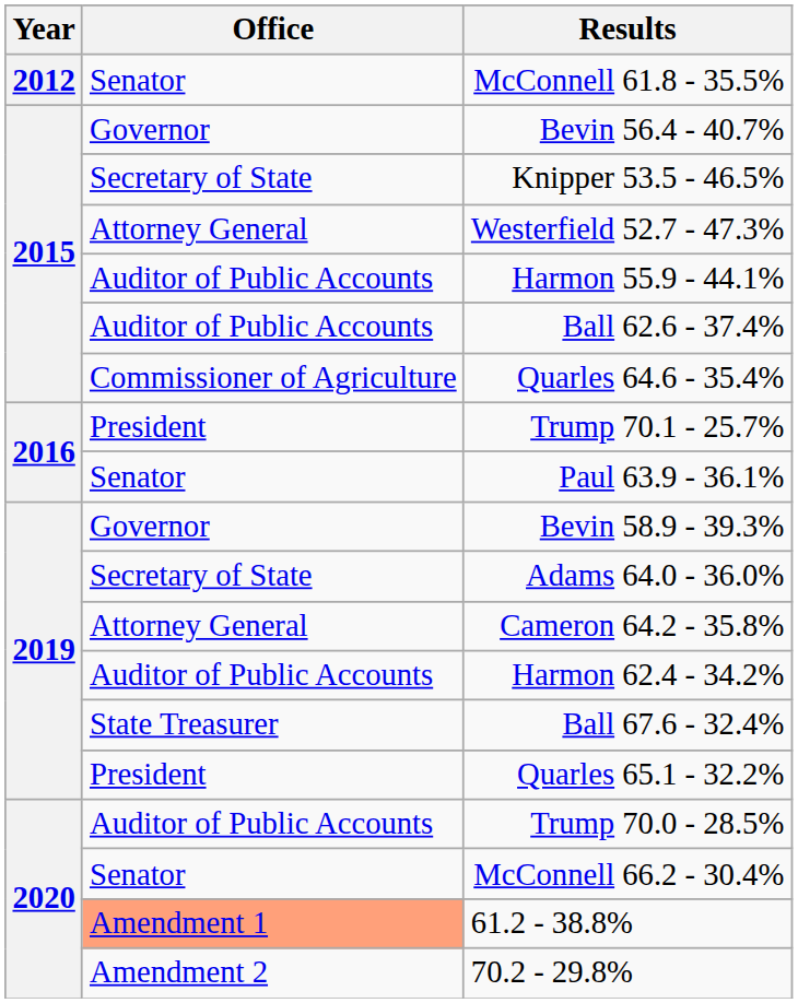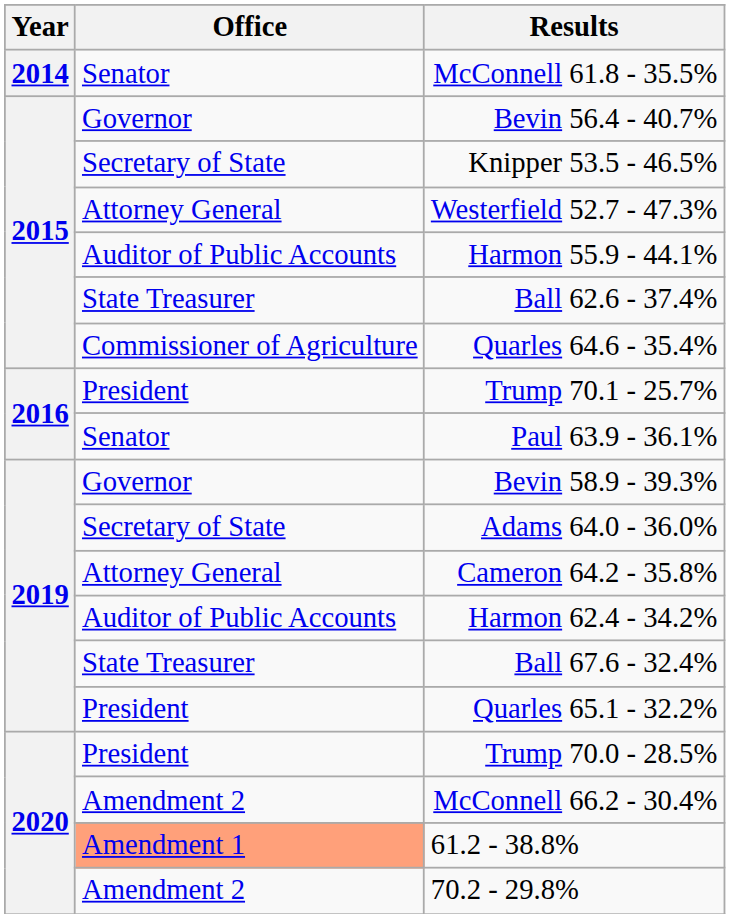 <table class=wikitable>
 <tr>
 <th>Year</th>
 <th>Office</th>
 <th>Results</th>
 </tr>
 <tr>
-<th><a href='#'>2012</a></th>
+<th><a href='#'>2014</a></th>
 <td><a href='#'>Senator</a></td>
 <td align="right" ><a href='#'>McConnell</a> 61.8 - 35.5%</td>
 </tr>
 <tr>
 <th rowspan=6><a href='#'>2015</a></th>
 <td><a href='#'>Governor</a></td>
 <td align="right" ><a href='#'>Bevin</a> 56.4 - 40.7%</td>
 </tr>
 <tr>
 <td><a href='#'>Secretary of State</a></td>
 <td align="right" >Knipper 53.5 - 46.5%</td>
 </tr>
 <tr>
 <td><a href='#'>Attorney General</a></td>
 <td align="right" ><a href='#'>Westerfield</a> 52.7 - 47.3%</td>
 </tr>
 <tr>
 <td><a href='#'>Auditor of Public Accounts</a></td>
 <td align="right" ><a href='#'>Harmon</a> 55.9 - 44.1%</td>
 </tr>
 <tr>
-<td><a href='#'>Auditor of Public Accounts</a></td>
+<td><a href='#'>State Treasurer</a></td>
 <td align="right" ><a href='#'>Ball</a> 62.6 - 37.4%</td>
 </tr>
 <tr>
 <td><a href='#'>Commissioner of Agriculture</a></td>
 <td align="right" ><a href='#'>Quarles</a> 64.6 - 35.4%</td>
 </tr>
 <tr>
 <th rowspan=2><a href='#'>2016</a></th>
 <td><a href='#'>President</a></td>
 <td align="right" ><a href='#'>Trump</a> 70.1 - 25.7%</td>
 </tr>
 <tr>
 <td><a href='#'>Senator</a></td>
 <td align="right" ><a href='#'>Paul</a> 63.9 - 36.1%</td>
 </tr>
 <tr>
 <th rowspan=6><a href='#'>2019</a></th>
 <td><a href='#'>Governor</a></td>
 <td align="right" ><a href='#'>Bevin</a> 58.9 - 39.3%</td>
 </tr>
 <tr>
 <td><a href='#'>Secretary of State</a></td>
 <td align="right" ><a href='#'>Adams</a> 64.0 - 36.0%</td>
 </tr>
 <tr>
 <td><a href='#'>Attorney General</a></td>
 <td align="right" ><a href='#'>Cameron</a> 64.2 - 35.8%</td>
 </tr>
 <tr>
 <td><a href='#'>Auditor of Public Accounts</a></td>
 <td align="right" ><a href='#'>Harmon</a> 62.4 - 34.2%</td>
 </tr>
 <tr>
 <td><a href='#'>State Treasurer</a></td>
 <td align="right" ><a href='#'>Ball</a> 67.6 - 32.4%</td>
 </tr>
 <tr>
 <td><a href='#'>President</a></td>
 <td align="right" ><a href='#'>Quarles</a> 65.1 - 32.2%</td>
 </tr>
 <tr>
 <th rowspan=4><a href='#'>2020</a></th>
-<td><a href='#'>Auditor of Public Accounts</a></td>
+<td><a href='#'>President</a></td>
 <td align="right" ><a href='#'>Trump</a> 70.0 - 28.5%</td>
 </tr>
 <tr>
-<td><a href='#'>Senator</a></td>
+<td><a href='#'>Amendment 2</a></td>
 <td align="right" ><a href='#'>McConnell</a> 66.2 - 30.4%</td>
 </tr>
 <tr>
 <td style="background: lightsalmon;"><a href='#'>Amendment 1</a></td>
 <td> 61.2 - 38.8%</td>
 </tr>
 <tr>
 <td><a href='#'>Amendment 2</a></td>
 <td> 70.2 - 29.8%</td>
 </tr>
 </table>
